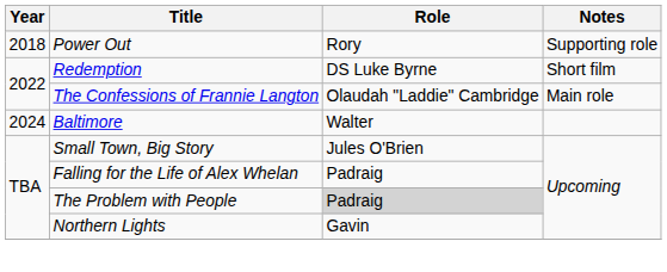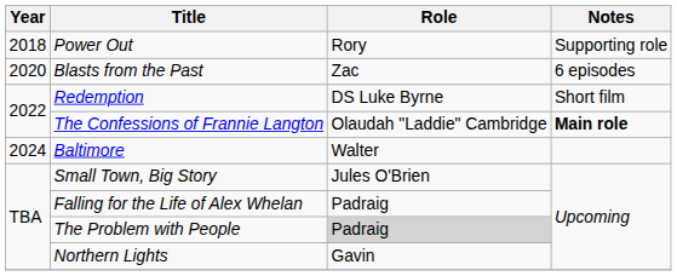 <table class="wikitable sortable">
 <tr>
 <th>Year</th>
 <th>Title</th>
 <th>Role</th>
 <th class="unsortable">Notes</th>
 </tr>
 <tr>
 <td>2018</td>
 <td><em>Power Out</em></td>
 <td>Rory</td>
 <td>Supporting role</td>
 </tr>
 <tr>
+<td>2020</td>
+<td><em>Blasts from the Past</em></td>
+<td>Zac</td>
+<td>6 episodes</td>
+</tr>
+<tr>
 <td rowspan="2">2022</td>
 <td><em><a href='#'>Redemption</a></em></td>
 <td>DS Luke Byrne</td>
 <td>Short film</td>
 </tr>
 <tr>
 <td><em><a href='#'>The Confessions of Frannie Langton</a></em></td>
 <td>Olaudah "Laddie" Cambridge</td>
-<td>Main role</td>
+<td><strong>Main role</strong></td>
 </tr>
 <tr>
 <td>2024</td>
 <td><em><a href='#'>Baltimore</a></em></td>
 <td>Walter</td>
 <td></td>
 </tr>
 <tr>
 <td rowspan="4">TBA</td>
 <td><em>Small Town, Big Story</em></td>
 <td>Jules O'Brien</td>
 <td rowspan="4"><em>Upcoming</em></td>
 </tr>
 <tr>
 <td><em>Falling for the Life of Alex Whelan</em></td>
 <td>Padraig</td>
 </tr>
 <tr>
 <td><em>The Problem with People</em></td>
 <td style="background: lightgrey;">Padraig</td>
 </tr>
 <tr>
 <td><em>Northern Lights</em></td>
 <td>Gavin</td>
 </tr>
 <tr>
 </tr>
 </table>
